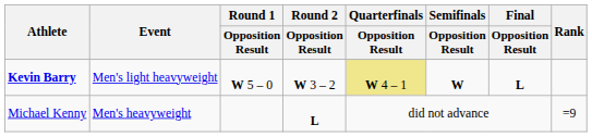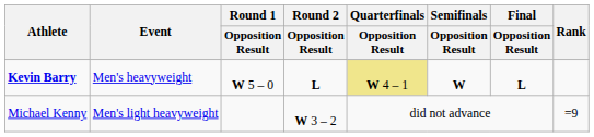 <table class="wikitable" style="font-size:90%;text-align:center;">
 <tr>
 <th rowspan=2>Athlete</th>
 <th rowspan=2>Event</th>
 <th>Round 1</th>
 <th>Round 2</th>
 <th>Quarterfinals</th>
 <th>Semifinals</th>
 <th>Final</th>
 <th rowspan=2>Rank</th>
 </tr>
 <tr style="font-size:95%">
 <th>Opposition<br>Result</th>
 <th>Opposition<br>Result</th>
 <th>Opposition<br>Result</th>
 <th>Opposition<br>Result</th>
 <th>Opposition<br>Result</th>
 </tr>
 <tr>
 <td align=left><strong><a href='#'>Kevin Barry</a></strong></td>
-<td align=left><a href='#'>Men's light heavyweight</a></td>
+<td align=left><a href='#'>Men's heavyweight</a></td>
 <td><br><strong>W</strong> 5 – 0</td>
-<td><br><strong>W</strong> 3 – 2</td>
+<td><br><strong>L</strong> </td>
 <td style="background: khaki;"><br><strong>W</strong> 4 – 1</td>
 <td><br><strong>W</strong> </td>
 <td><br><strong>L</strong> </td>
 <td></td>
 </tr>
 <tr>
 <td align=left><a href='#'>Michael Kenny</a></td>
-<td align=left><a href='#'>Men's heavyweight</a></td>
+<td align=left><a href='#'>Men's light heavyweight</a></td>
 <td></td>
-<td><br><strong>L</strong> </td>
+<td><br><strong>W</strong> 3 – 2</td>
 <td colspan=3>did not advance</td>
 <td>=9</td>
 </tr>
 </table>
